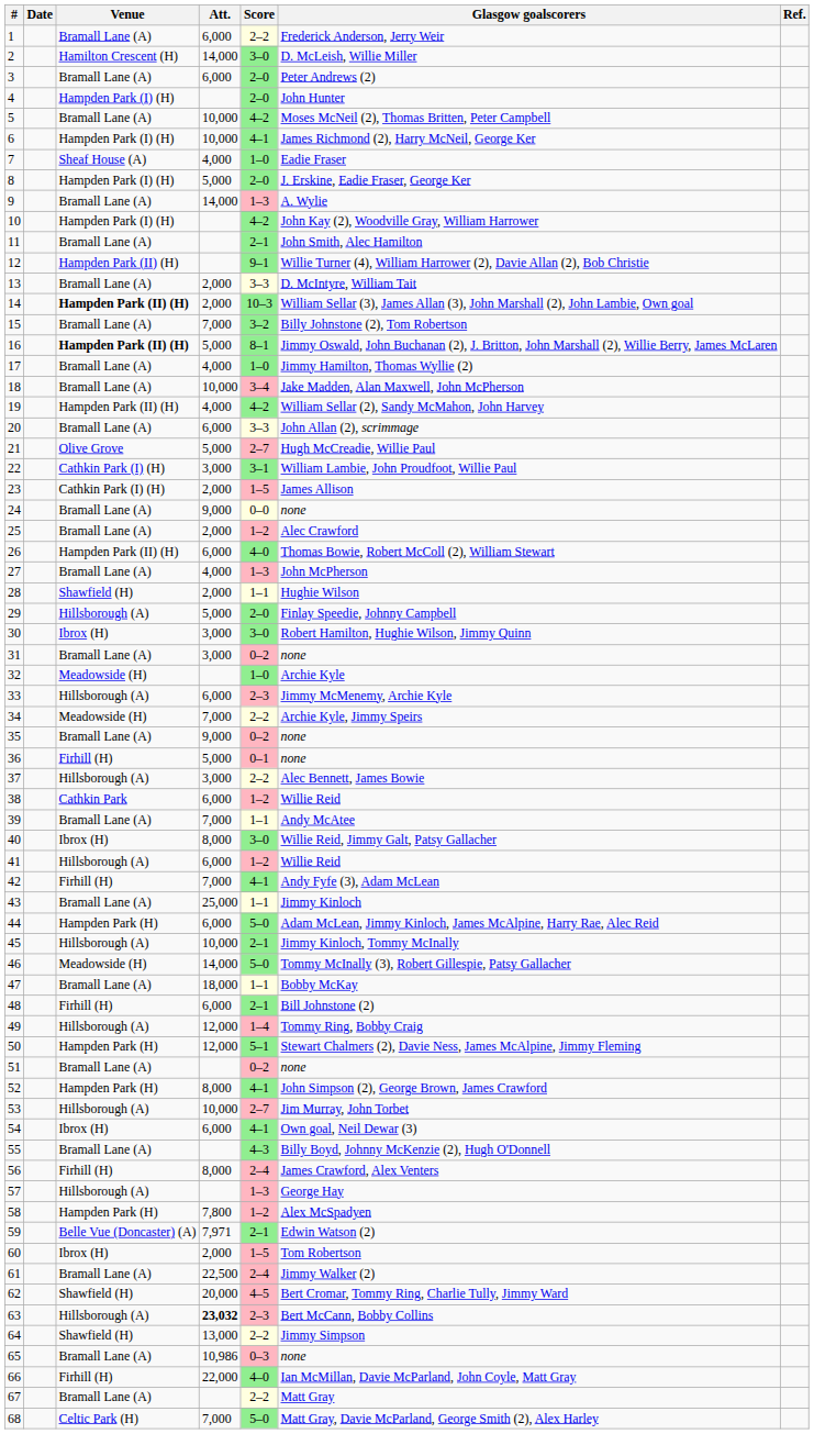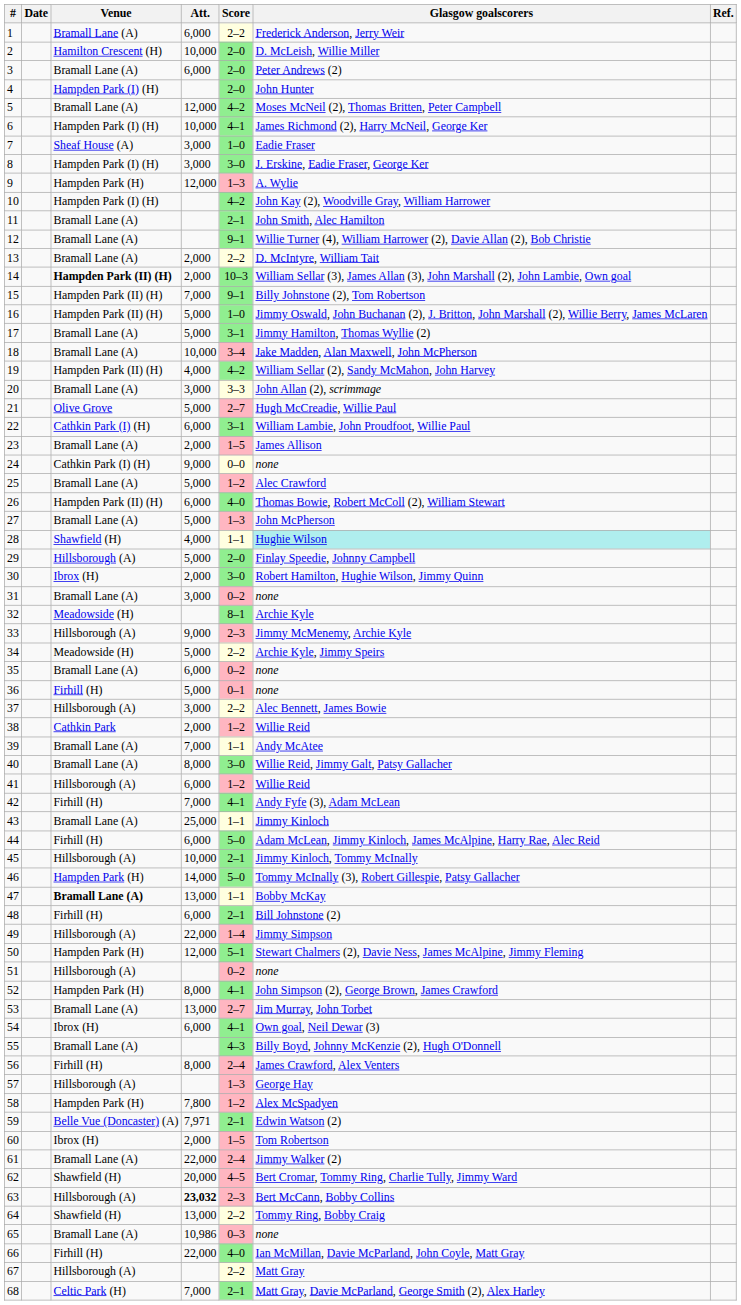 <table class="wikitable sortable">
 <tr>
 <th>#</th>
 <th>Date</th>
 <th>Venue</th>
 <th>Att.</th>
 <th>Score</th>
 <th class=unsortable>Glasgow goalscorers</th>
 <th class=unsortable>Ref.</th>
 </tr>
 <tr>
 <td>1</td>
 <td></td>
 <td><a href='#'>Bramall Lane</a> (A)</td>
 <td>6,000</td>
 <td align=center bgcolor=lightyellow>2–2</td>
 <td><a href='#'>Frederick Anderson</a>, <a href='#'>Jerry Weir</a></td>
 <td></td>
 </tr>
 <tr>
 <td>2</td>
 <td></td>
 <td><a href='#'>Hamilton Crescent</a> (H)</td>
-<td>14,000</td>
-<td align=center bgcolor=lightgreen>3–0</td>
+<td>10,000</td>
+<td align=center bgcolor=lightgreen>2–0</td>
 <td><a href='#'>D. McLeish</a>, <a href='#'>Willie Miller</a></td>
 <td></td>
 </tr>
 <tr>
 <td>3</td>
 <td></td>
 <td>Bramall Lane (A)</td>
 <td>6,000</td>
 <td align=center bgcolor=lightgreen>2–0</td>
 <td><a href='#'>Peter Andrews</a> (2)</td>
 <td></td>
 </tr>
 <tr>
 <td>4</td>
 <td></td>
 <td><a href='#'>Hampden Park (I)</a> (H)</td>
 <td></td>
 <td align=center bgcolor=lightgreen>2–0</td>
 <td><a href='#'>John Hunter</a></td>
 <td></td>
 </tr>
 <tr>
 <td>5</td>
 <td></td>
 <td>Bramall Lane (A)</td>
-<td>10,000</td>
+<td>12,000</td>
 <td align=center bgcolor=lightgreen>4–2</td>
 <td><a href='#'>Moses McNeil</a> (2), <a href='#'>Thomas Britten</a>, <a href='#'>Peter Campbell</a></td>
 <td></td>
 </tr>
 <tr>
 <td>6</td>
 <td></td>
 <td>Hampden Park (I) (H)</td>
 <td>10,000</td>
 <td align=center bgcolor=lightgreen>4–1</td>
 <td><a href='#'>James Richmond</a> (2), <a href='#'>Harry McNeil</a>, <a href='#'>George Ker</a></td>
 <td></td>
 </tr>
 <tr>
 <td>7</td>
 <td></td>
 <td><a href='#'>Sheaf House</a> (A)</td>
-<td>4,000</td>
+<td>3,000</td>
 <td align=center bgcolor=lightgreen>1–0</td>
 <td><a href='#'>Eadie Fraser</a></td>
 <td></td>
 </tr>
 <tr>
 <td>8</td>
 <td></td>
 <td>Hampden Park (I) (H)</td>
-<td>5,000</td>
-<td align=center bgcolor=lightgreen>2–0</td>
+<td>3,000</td>
+<td align=center bgcolor=lightgreen>3–0</td>
 <td><a href='#'>J. Erskine</a>, <a href='#'>Eadie Fraser</a>, <a href='#'>George Ker</a></td>
 <td></td>
 </tr>
 <tr>
 <td>9</td>
 <td></td>
-<td>Bramall Lane (A)</td>
-<td>14,000</td>
+<td>Hampden Park (H)</td>
+<td>12,000</td>
 <td align=center bgcolor=lightpink>1–3</td>
 <td><a href='#'>A. Wylie</a></td>
 <td></td>
 </tr>
 <tr>
 <td>10</td>
 <td></td>
 <td>Hampden Park (I) (H)</td>
 <td></td>
 <td align=center bgcolor=lightgreen>4–2</td>
 <td><a href='#'>John Kay</a> (2), <a href='#'>Woodville Gray</a>, <a href='#'>William Harrower</a></td>
 <td></td>
 </tr>
 <tr>
 <td>11</td>
 <td></td>
 <td>Bramall Lane (A)</td>
 <td></td>
 <td align=center bgcolor=lightgreen>2–1</td>
 <td><a href='#'>John Smith</a>, <a href='#'>Alec Hamilton</a></td>
 <td></td>
 </tr>
 <tr>
 <td>12</td>
 <td></td>
-<td><a href='#'>Hampden Park (II)</a> (H)</td>
+<td>Bramall Lane (A)</td>
 <td></td>
 <td align=center bgcolor=lightgreen>9–1</td>
 <td><a href='#'>Willie Turner</a> (4), <a href='#'>William Harrower</a> (2), <a href='#'>Davie Allan</a> (2), <a href='#'>Bob Christie</a></td>
 <td></td>
 </tr>
 <tr>
 <td>13</td>
 <td></td>
 <td>Bramall Lane (A)</td>
 <td>2,000</td>
-<td align=center bgcolor=lightyellow>3–3</td>
+<td align=center bgcolor=lightyellow>2–2</td>
 <td><a href='#'>D. McIntyre</a>, <a href='#'>William Tait</a></td>
 <td></td>
 </tr>
 <tr>
 <td>14</td>
 <td></td>
 <td><strong>Hampden Park (II) (H)</strong></td>
 <td>2,000</td>
 <td align=center bgcolor=lightgreen>10–3</td>
 <td><a href='#'>William Sellar</a> (3), <a href='#'>James Allan</a> (3), <a href='#'>John Marshall</a> (2), <a href='#'>John Lambie</a>, <a href='#'>Own goal</a></td>
 <td></td>
 </tr>
 <tr>
 <td>15</td>
 <td></td>
-<td>Bramall Lane (A)</td>
+<td>Hampden Park (II) (H)</td>
 <td>7,000</td>
-<td align=center bgcolor=lightgreen>3–2</td>
+<td align=center bgcolor=lightgreen>9–1</td>
 <td><a href='#'>Billy Johnstone</a> (2), <a href='#'>Tom Robertson</a></td>
 <td></td>
 </tr>
 <tr>
 <td>16</td>
 <td></td>
-<td><strong>Hampden Park (II) (H)</strong></td>
+<td>Hampden Park (II) (H)</td>
 <td>5,000</td>
-<td align=center bgcolor=lightgreen>8–1</td>
+<td align=center bgcolor=lightgreen>1–0</td>
 <td><a href='#'>Jimmy Oswald</a>, <a href='#'>John Buchanan</a> (2), <a href='#'>J. Britton</a>, <a href='#'>John Marshall</a> (2), <a href='#'>Willie Berry</a>, <a href='#'>James McLaren</a></td>
 <td></td>
 </tr>
 <tr>
 <td>17</td>
 <td></td>
 <td>Bramall Lane (A)</td>
-<td>4,000</td>
-<td align=center bgcolor=lightgreen>1–0</td>
+<td>5,000</td>
+<td align=center bgcolor=lightgreen>3–1</td>
 <td><a href='#'>Jimmy Hamilton</a>, <a href='#'>Thomas Wyllie</a> (2)</td>
 <td></td>
 </tr>
 <tr>
 <td>18</td>
 <td></td>
 <td>Bramall Lane (A)</td>
 <td>10,000</td>
 <td align=center bgcolor=lightpink>3–4</td>
 <td><a href='#'>Jake Madden</a>, <a href='#'>Alan Maxwell</a>, <a href='#'>John McPherson</a></td>
 <td></td>
 </tr>
 <tr>
 <td>19</td>
 <td></td>
 <td>Hampden Park (II) (H)</td>
 <td>4,000</td>
 <td align=center bgcolor=lightgreen>4–2</td>
 <td><a href='#'>William Sellar</a> (2), <a href='#'>Sandy McMahon</a>, <a href='#'>John Harvey</a></td>
 <td></td>
 </tr>
 <tr>
 <td>20</td>
 <td></td>
 <td>Bramall Lane (A)</td>
-<td>6,000</td>
+<td>3,000</td>
 <td align=center bgcolor=lightyellow>3–3</td>
 <td><a href='#'>John Allan</a> (2), <em>scrimmage</em></td>
 <td></td>
 </tr>
 <tr>
 <td>21</td>
 <td></td>
 <td><a href='#'>Olive Grove</a></td>
 <td>5,000</td>
 <td align=center bgcolor=lightpink>2–7</td>
 <td><a href='#'>Hugh McCreadie</a>, <a href='#'>Willie Paul</a></td>
 <td></td>
 </tr>
 <tr>
 <td>22</td>
 <td></td>
 <td><a href='#'>Cathkin Park (I)</a> (H)</td>
-<td>3,000</td>
+<td>6,000</td>
 <td align=center bgcolor=lightgreen>3–1</td>
 <td><a href='#'>William Lambie</a>, <a href='#'>John Proudfoot</a>, <a href='#'>Willie Paul</a></td>
 <td></td>
 </tr>
 <tr>
 <td>23</td>
 <td></td>
-<td>Cathkin Park (I) (H)</td>
+<td>Bramall Lane (A)</td>
 <td>2,000</td>
 <td align=center bgcolor=lightpink>1–5</td>
 <td><a href='#'>James Allison</a></td>
 <td></td>
 </tr>
 <tr>
 <td>24</td>
 <td></td>
-<td>Bramall Lane (A)</td>
+<td>Cathkin Park (I) (H)</td>
 <td>9,000</td>
 <td align=center bgcolor=lightyellow>0–0</td>
 <td><em>none</em></td>
 <td></td>
 </tr>
 <tr>
 <td>25</td>
 <td></td>
 <td>Bramall Lane (A)</td>
-<td>2,000</td>
+<td>5,000</td>
 <td align=center bgcolor=lightpink>1–2</td>
 <td><a href='#'>Alec Crawford</a></td>
 <td></td>
 </tr>
 <tr>
 <td>26</td>
 <td></td>
 <td>Hampden Park (II) (H)</td>
 <td>6,000</td>
 <td align=center bgcolor=lightgreen>4–0</td>
 <td><a href='#'>Thomas Bowie</a>, <a href='#'>Robert McColl</a> (2), <a href='#'>William Stewart</a></td>
 <td></td>
 </tr>
 <tr>
 <td>27</td>
 <td></td>
 <td>Bramall Lane (A)</td>
-<td>4,000</td>
+<td>5,000</td>
 <td align=center bgcolor=lightpink>1–3</td>
 <td><a href='#'>John McPherson</a></td>
 <td></td>
 </tr>
 <tr>
 <td>28</td>
 <td></td>
 <td><a href='#'>Shawfield</a> (H)</td>
-<td>2,000</td>
+<td>4,000</td>
 <td align=center bgcolor=lightyellow>1–1</td>
-<td><a href='#'>Hughie Wilson</a></td>
+<td style="background: paleturquoise;"><a href='#'>Hughie Wilson</a></td>
 <td></td>
 </tr>
 <tr>
 <td>29</td>
 <td></td>
 <td><a href='#'>Hillsborough</a> (A)</td>
 <td>5,000</td>
 <td align=center bgcolor=lightgreen>2–0</td>
 <td><a href='#'>Finlay Speedie</a>, <a href='#'>Johnny Campbell</a></td>
 <td></td>
 </tr>
 <tr>
 <td>30</td>
 <td></td>
 <td><a href='#'>Ibrox</a> (H)</td>
-<td>3,000</td>
+<td>2,000</td>
 <td align=center bgcolor=lightgreen>3–0</td>
 <td><a href='#'>Robert Hamilton</a>, <a href='#'>Hughie Wilson</a>, <a href='#'>Jimmy Quinn</a></td>
 <td></td>
 </tr>
 <tr>
 <td>31</td>
 <td></td>
 <td>Bramall Lane (A)</td>
 <td>3,000</td>
 <td align=center bgcolor=lightpink>0–2</td>
 <td><em>none</em></td>
 <td></td>
 </tr>
 <tr>
 <td>32</td>
 <td></td>
 <td><a href='#'>Meadowside</a> (H)</td>
 <td></td>
-<td align=center bgcolor=lightgreen>1–0</td>
+<td align=center bgcolor=lightgreen>8–1</td>
 <td><a href='#'>Archie Kyle</a></td>
 <td></td>
 </tr>
 <tr>
 <td>33</td>
 <td></td>
 <td>Hillsborough (A)</td>
-<td>6,000</td>
+<td>9,000</td>
 <td align=center bgcolor=lightpink>2–3</td>
 <td><a href='#'>Jimmy McMenemy</a>, <a href='#'>Archie Kyle</a></td>
 <td></td>
 </tr>
 <tr>
 <td>34</td>
 <td></td>
 <td>Meadowside (H)</td>
-<td>7,000</td>
+<td>5,000</td>
 <td align=center bgcolor=lightyellow>2–2</td>
 <td><a href='#'>Archie Kyle</a>, <a href='#'>Jimmy Speirs</a></td>
 <td></td>
 </tr>
 <tr>
 <td>35</td>
 <td></td>
 <td>Bramall Lane (A)</td>
-<td>9,000</td>
+<td>6,000</td>
 <td align=center bgcolor=lightpink>0–2</td>
 <td><em>none</em></td>
 <td></td>
 </tr>
 <tr>
 <td>36</td>
 <td></td>
 <td><a href='#'>Firhill</a> (H)</td>
 <td>5,000</td>
 <td align=center bgcolor=lightpink>0–1</td>
 <td><em>none</em></td>
 <td></td>
 </tr>
 <tr>
 <td>37</td>
 <td></td>
 <td>Hillsborough (A)</td>
 <td>3,000</td>
 <td align=center bgcolor=lightyellow>2–2</td>
 <td><a href='#'>Alec Bennett</a>, <a href='#'>James Bowie</a></td>
 <td></td>
 </tr>
 <tr>
 <td>38</td>
 <td></td>
 <td><a href='#'>Cathkin Park</a></td>
-<td>6,000</td>
+<td>2,000</td>
 <td align=center bgcolor=lightpink>1–2</td>
 <td><a href='#'>Willie Reid</a></td>
 <td></td>
 </tr>
 <tr>
 <td>39</td>
 <td></td>
 <td>Bramall Lane (A)</td>
 <td>7,000</td>
 <td align=center bgcolor=lightyellow>1–1</td>
 <td><a href='#'>Andy McAtee</a></td>
 <td></td>
 </tr>
 <tr>
 <td>40</td>
 <td></td>
-<td>Ibrox (H)</td>
+<td>Bramall Lane (A)</td>
 <td>8,000</td>
 <td align=center bgcolor=lightgreen>3–0</td>
 <td><a href='#'>Willie Reid</a>, <a href='#'>Jimmy Galt</a>, <a href='#'>Patsy Gallacher</a></td>
 <td></td>
 </tr>
 <tr>
 <td>41</td>
 <td></td>
 <td>Hillsborough (A)</td>
 <td>6,000</td>
 <td align=center bgcolor=lightpink>1–2</td>
 <td><a href='#'>Willie Reid</a></td>
 <td></td>
 </tr>
 <tr>
 <td>42</td>
 <td></td>
 <td>Firhill (H)</td>
 <td>7,000</td>
 <td align=center bgcolor=lightgreen>4–1</td>
 <td><a href='#'>Andy Fyfe</a> (3), <a href='#'>Adam McLean</a></td>
 <td></td>
 </tr>
 <tr>
 <td>43</td>
 <td></td>
 <td>Bramall Lane (A)</td>
 <td>25,000</td>
 <td align=center bgcolor=lightyellow>1–1</td>
 <td><a href='#'>Jimmy Kinloch</a></td>
 <td></td>
 </tr>
 <tr>
 <td>44</td>
 <td></td>
-<td>Hampden Park (H)</td>
+<td>Firhill (H)</td>
 <td>6,000</td>
 <td align=center bgcolor=lightgreen>5–0</td>
 <td><a href='#'>Adam McLean</a>, <a href='#'>Jimmy Kinloch</a>, <a href='#'>James McAlpine</a>, <a href='#'>Harry Rae</a>, <a href='#'>Alec Reid</a></td>
 <td></td>
 </tr>
 <tr>
 <td>45</td>
 <td></td>
 <td>Hillsborough (A)</td>
 <td>10,000</td>
 <td align=center bgcolor=lightgreen>2–1</td>
 <td><a href='#'>Jimmy Kinloch</a>, <a href='#'>Tommy McInally</a></td>
 <td></td>
 </tr>
 <tr>
 <td>46</td>
 <td></td>
-<td>Meadowside (H)</td>
+<td><a href='#'>Hampden Park</a> (H)</td>
 <td>14,000</td>
 <td align=center bgcolor=lightgreen>5–0</td>
 <td><a href='#'>Tommy McInally</a> (3), <a href='#'>Robert Gillespie</a>, <a href='#'>Patsy Gallacher</a></td>
 <td><br></td>
 </tr>
 <tr>
 <td>47</td>
 <td></td>
-<td>Bramall Lane (A)</td>
-<td>18,000</td>
+<td><strong>Bramall Lane (A)</strong></td>
+<td>13,000</td>
 <td align=center bgcolor=lightyellow>1–1</td>
 <td><a href='#'>Bobby McKay</a></td>
 <td></td>
 </tr>
 <tr>
 <td>48</td>
 <td></td>
 <td>Firhill (H)</td>
 <td>6,000</td>
 <td align=center bgcolor=lightgreen>2–1</td>
 <td><a href='#'>Bill Johnstone</a> (2)</td>
 <td></td>
 </tr>
 <tr>
 <td>49</td>
 <td></td>
 <td>Hillsborough (A)</td>
-<td>12,000</td>
+<td>22,000</td>
 <td align=center bgcolor=lightpink>1–4</td>
-<td><a href='#'>Tommy Ring</a>, <a href='#'>Bobby Craig</a></td>
+<td><a href='#'>Jimmy Simpson</a></td>
 <td></td>
 </tr>
 <tr>
 <td>50</td>
 <td></td>
 <td>Hampden Park (H)</td>
 <td>12,000</td>
 <td align=center bgcolor=lightgreen>5–1</td>
 <td><a href='#'>Stewart Chalmers</a> (2), <a href='#'>Davie Ness</a>, <a href='#'>James McAlpine</a>, <a href='#'>Jimmy Fleming</a></td>
 <td><br></td>
 </tr>
 <tr>
 <td>51</td>
 <td></td>
-<td>Bramall Lane (A)</td>
+<td>Hillsborough (A)</td>
 <td></td>
 <td align=center bgcolor=lightpink>0–2</td>
 <td><em>none</em></td>
 <td></td>
 </tr>
 <tr>
 <td>52</td>
 <td></td>
 <td>Hampden Park (H)</td>
 <td>8,000</td>
 <td align=center bgcolor=lightgreen>4–1</td>
 <td><a href='#'>John Simpson</a> (2), <a href='#'>George Brown</a>, <a href='#'>James Crawford</a></td>
 <td></td>
 </tr>
 <tr>
 <td>53</td>
 <td></td>
-<td>Hillsborough (A)</td>
-<td>10,000</td>
+<td>Bramall Lane (A)</td>
+<td>13,000</td>
 <td align=center bgcolor=lightpink>2–7</td>
 <td><a href='#'>Jim Murray</a>, <a href='#'>John Torbet</a></td>
 <td></td>
 </tr>
 <tr>
 <td>54</td>
 <td></td>
 <td>Ibrox (H)</td>
 <td>6,000</td>
 <td align=center bgcolor=lightgreen>4–1</td>
 <td><a href='#'>Own goal</a>, <a href='#'>Neil Dewar</a> (3)</td>
 <td></td>
 </tr>
 <tr>
 <td>55</td>
 <td></td>
 <td>Bramall Lane (A)</td>
 <td></td>
 <td align=center bgcolor=lightgreen>4–3</td>
 <td><a href='#'>Billy Boyd</a>, <a href='#'>Johnny McKenzie</a> (2), <a href='#'>Hugh O'Donnell</a></td>
 <td></td>
 </tr>
 <tr>
 <td>56</td>
 <td></td>
 <td>Firhill (H)</td>
 <td>8,000</td>
 <td align=center bgcolor=lightpink>2–4</td>
 <td><a href='#'>James Crawford</a>, <a href='#'>Alex Venters</a></td>
 <td></td>
 </tr>
 <tr>
 <td>57</td>
 <td></td>
 <td>Hillsborough (A)</td>
 <td></td>
 <td align=center bgcolor=lightpink>1–3</td>
 <td><a href='#'>George Hay</a></td>
 <td></td>
 </tr>
 <tr>
 <td>58</td>
 <td></td>
 <td>Hampden Park (H)</td>
 <td>7,800</td>
 <td align=center bgcolor=lightpink>1–2</td>
 <td><a href='#'>Alex McSpadyen</a></td>
 <td></td>
 </tr>
 <tr>
 <td>59</td>
 <td></td>
 <td><a href='#'>Belle Vue (Doncaster)</a> (A)</td>
 <td>7,971</td>
 <td align=center bgcolor=lightgreen>2–1</td>
 <td><a href='#'>Edwin Watson</a> (2)</td>
 <td></td>
 </tr>
 <tr>
 <td>60</td>
 <td></td>
 <td>Ibrox (H)</td>
 <td>2,000</td>
 <td align=center bgcolor=lightpink>1–5</td>
 <td><a href='#'>Tom Robertson</a></td>
 <td><br></td>
 </tr>
 <tr>
 <td>61</td>
 <td></td>
 <td>Bramall Lane (A)</td>
-<td>22,500</td>
+<td>22,000</td>
 <td align=center bgcolor=lightpink>2–4</td>
 <td><a href='#'>Jimmy Walker</a> (2)</td>
 <td></td>
 </tr>
 <tr>
 <td>62</td>
 <td></td>
 <td>Shawfield (H)</td>
 <td>20,000</td>
 <td align=center bgcolor=lightpink>4–5</td>
 <td><a href='#'>Bert Cromar</a>, <a href='#'>Tommy Ring</a>, <a href='#'>Charlie Tully</a>, <a href='#'>Jimmy Ward</a></td>
 <td></td>
 </tr>
 <tr>
 <td>63</td>
 <td></td>
 <td>Hillsborough (A)</td>
 <td><strong>23,032</strong></td>
 <td align=center bgcolor=lightpink>2–3</td>
 <td><a href='#'>Bert McCann</a>, <a href='#'>Bobby Collins</a></td>
 <td></td>
 </tr>
 <tr>
 <td>64</td>
 <td></td>
 <td>Shawfield (H)</td>
 <td>13,000</td>
 <td align=center bgcolor=lightyellow>2–2</td>
-<td><a href='#'>Jimmy Simpson</a></td>
+<td><a href='#'>Tommy Ring</a>, <a href='#'>Bobby Craig</a></td>
 <td></td>
 </tr>
 <tr>
 <td>65</td>
 <td></td>
 <td>Bramall Lane (A)</td>
 <td>10,986</td>
 <td align=center bgcolor=lightpink>0–3</td>
 <td><em>none</em></td>
 <td></td>
 </tr>
 <tr>
 <td>66</td>
 <td></td>
 <td>Firhill (H)</td>
 <td>22,000</td>
 <td align=center bgcolor=lightgreen>4–0</td>
 <td><a href='#'>Ian McMillan</a>, <a href='#'>Davie McParland</a>, <a href='#'>John Coyle</a>, <a href='#'>Matt Gray</a></td>
 <td></td>
 </tr>
 <tr>
 <td>67</td>
 <td></td>
-<td>Bramall Lane (A)</td>
+<td>Hillsborough (A)</td>
 <td></td>
 <td align=center bgcolor=lightyellow>2–2</td>
 <td><a href='#'>Matt Gray</a></td>
 <td></td>
 </tr>
 <tr>
 <td>68</td>
 <td></td>
 <td><a href='#'>Celtic Park</a> (H)</td>
 <td>7,000</td>
-<td align=center bgcolor=lightgreen>5–0</td>
+<td align=center bgcolor=lightgreen>2–1</td>
 <td><a href='#'>Matt Gray</a>, <a href='#'>Davie McParland</a>, <a href='#'>George Smith</a> (2), <a href='#'>Alex Harley</a></td>
 <td></td>
 </tr>
 </table>
